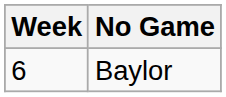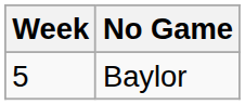 <table class="wikitable" style="font-size:95%">
 <tr>
 <th>Week</th>
 <th colspan="10">No Game</th>
 </tr>
 <tr>
-<td>6</td>
+<td>5</td>
 <td>Baylor</td>
 </tr>
 </table>
